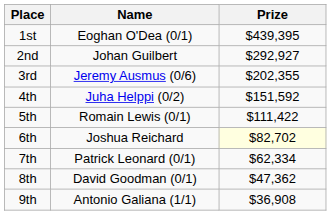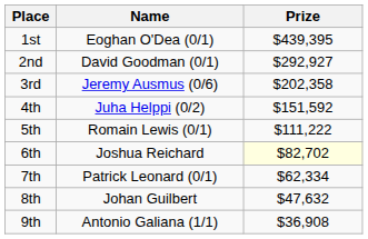 <table class="wikitable">
 <tr>
 <th width="50">Place</th>
 <th width="200">Name</th>
 <th width="125">Prize</th>
 </tr>
 <tr>
 <td align=center>1st</td>
 <td align=center> Eoghan O'Dea (0/1)</td>
 <td align=center>$439,395</td>
 </tr>
 <tr>
 <td align=center>2nd</td>
-<td align=center> Johan Guilbert</td>
+<td align=center> David Goodman (0/1)</td>
 <td align=center>$292,927</td>
 </tr>
 <tr>
 <td align=center>3rd</td>
 <td align=center> <a href='#'>Jeremy Ausmus</a> (0/6)</td>
-<td align=center>$202,355</td>
+<td align=center>$202,358</td>
 </tr>
 <tr>
 <td align=center>4th</td>
 <td align=center> <a href='#'>Juha Helppi</a> (0/2)</td>
 <td align=center>$151,592</td>
 </tr>
 <tr>
 <td align=center>5th</td>
 <td align=center> Romain Lewis (0/1)</td>
-<td align=center>$111,422</td>
+<td align=center>$111,222</td>
 </tr>
 <tr>
 <td align=center>6th</td>
 <td align=center> Joshua Reichard</td>
 <td align=center style="background: lightyellow;">$82,702</td>
 </tr>
 <tr>
 <td align=center>7th</td>
 <td align=center> Patrick Leonard (0/1)</td>
 <td align=center>$62,334</td>
 </tr>
 <tr>
 <td align=center>8th</td>
-<td align=center> David Goodman (0/1)</td>
-<td align=center>$47,362</td>
+<td align=center> Johan Guilbert</td>
+<td align=center>$47,632</td>
 </tr>
 <tr>
 <td align=center>9th</td>
 <td align=center> Antonio Galiana (1/1)</td>
 <td align=center>$36,908</td>
 </tr>
 </table>
